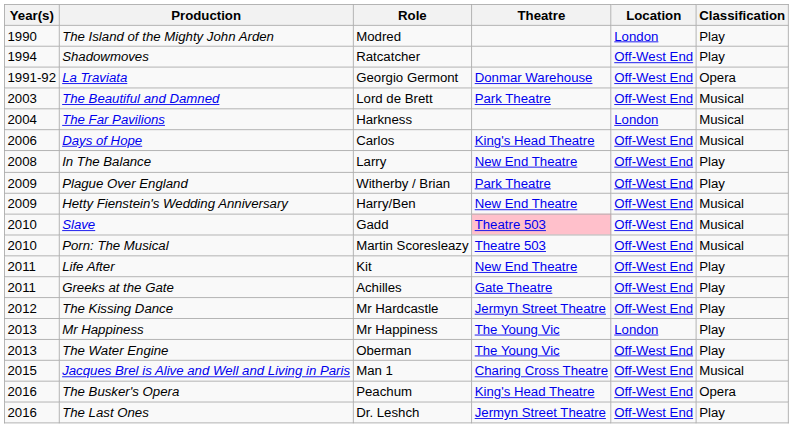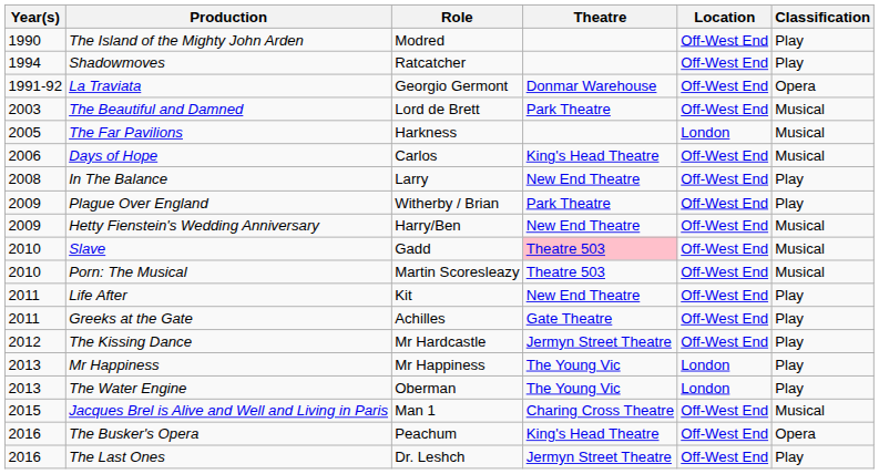 <table class="wikitable" style="text-align:left; font-size:95%">
 <tr>
 <th>Year(s)</th>
 <th>Production</th>
 <th>Role</th>
 <th>Theatre</th>
 <th>Location</th>
 <th>Classification</th>
 </tr>
 <tr>
 <td>1990</td>
 <td><em>The Island of the Mighty John Arden</em></td>
 <td>Modred</td>
 <td></td>
-<td><a href='#'>London</a></td>
+<td><a href='#'>Off-West End</a></td>
 <td>Play</td>
 </tr>
 <tr>
 <td>1994</td>
 <td><em>Shadowmoves</em></td>
 <td>Ratcatcher</td>
 <td></td>
 <td><a href='#'>Off-West End</a></td>
 <td>Play</td>
 </tr>
 <tr>
 <td>1991-92</td>
 <td><em><a href='#'>La Traviata</a></em></td>
 <td>Georgio Germont</td>
 <td><a href='#'>Donmar Warehouse</a></td>
 <td><a href='#'>Off-West End</a></td>
 <td>Opera</td>
 </tr>
 <tr>
 <td>2003</td>
 <td><em><a href='#'>The Beautiful and Damned</a></em></td>
 <td>Lord de Brett</td>
 <td><a href='#'>Park Theatre</a></td>
 <td><a href='#'>Off-West End</a></td>
 <td>Musical</td>
 </tr>
 <tr>
-<td>2004</td>
+<td>2005</td>
 <td><em><a href='#'>The Far Pavilions</a></em></td>
 <td>Harkness</td>
 <td></td>
 <td><a href='#'>London</a></td>
 <td>Musical</td>
 </tr>
 <tr>
 <td>2006</td>
 <td><em><a href='#'>Days of Hope</a></em></td>
 <td>Carlos</td>
 <td><a href='#'>King's Head Theatre</a></td>
 <td><a href='#'>Off-West End</a></td>
 <td>Musical</td>
 </tr>
 <tr>
 <td>2008</td>
 <td><em>In The Balance</em></td>
 <td>Larry</td>
 <td><a href='#'>New End Theatre</a></td>
 <td><a href='#'>Off-West End</a></td>
 <td>Play</td>
 </tr>
 <tr>
 <td>2009</td>
 <td><em>Plague Over England</em></td>
 <td>Witherby / Brian</td>
 <td><a href='#'>Park Theatre</a></td>
 <td><a href='#'>Off-West End</a></td>
 <td>Play</td>
 </tr>
 <tr>
 <td>2009</td>
 <td><em>Hetty Fienstein's Wedding Anniversary</em></td>
 <td>Harry/Ben</td>
 <td><a href='#'>New End Theatre</a></td>
 <td><a href='#'>Off-West End</a></td>
 <td>Musical</td>
 </tr>
 <tr>
 <td>2010</td>
 <td><em><a href='#'>Slave</a></em></td>
 <td>Gadd</td>
 <td style="background: pink;"><a href='#'>Theatre 503</a></td>
 <td><a href='#'>Off-West End</a></td>
 <td>Musical</td>
 </tr>
 <tr>
 <td>2010</td>
 <td><em>Porn: The Musical</em></td>
 <td>Martin Scoresleazy</td>
 <td><a href='#'>Theatre 503</a></td>
 <td><a href='#'>Off-West End</a></td>
 <td>Musical</td>
 </tr>
 <tr>
 <td>2011</td>
 <td><em>Life After</em></td>
 <td>Kit</td>
 <td><a href='#'>New End Theatre</a></td>
 <td><a href='#'>Off-West End</a></td>
 <td>Play</td>
 </tr>
 <tr>
 <td>2011</td>
 <td><em>Greeks at the Gate</em></td>
 <td>Achilles</td>
 <td><a href='#'>Gate Theatre</a></td>
 <td><a href='#'>Off-West End</a></td>
 <td>Play</td>
 </tr>
 <tr>
 <td>2012</td>
 <td><em>The Kissing Dance</em></td>
 <td>Mr Hardcastle</td>
 <td><a href='#'>Jermyn Street Theatre</a></td>
 <td><a href='#'>Off-West End</a></td>
 <td>Play</td>
 </tr>
 <tr>
 <td>2013</td>
 <td><em>Mr Happiness</em></td>
 <td>Mr Happiness</td>
 <td><a href='#'>The Young Vic</a></td>
 <td><a href='#'>London</a></td>
 <td>Play</td>
 </tr>
 <tr>
 <td>2013</td>
 <td><em>The Water Engine</em></td>
 <td>Oberman</td>
 <td><a href='#'>The Young Vic</a></td>
-<td><a href='#'>Off-West End</a></td>
+<td><a href='#'>London</a></td>
 <td>Play</td>
 </tr>
 <tr>
 <td>2015</td>
 <td><em><a href='#'>Jacques Brel is Alive and Well and Living in Paris</a></em></td>
 <td>Man 1</td>
 <td><a href='#'>Charing Cross Theatre</a></td>
 <td><a href='#'>Off-West End</a></td>
 <td>Musical</td>
 </tr>
 <tr>
 <td>2016</td>
 <td><em>The Busker's Opera</em></td>
 <td>Peachum</td>
 <td><a href='#'>King's Head Theatre</a></td>
 <td><a href='#'>Off-West End</a></td>
 <td>Opera</td>
 </tr>
 <tr>
 <td>2016</td>
 <td><em>The Last Ones</em></td>
 <td>Dr. Leshch</td>
 <td><a href='#'>Jermyn Street Theatre</a></td>
 <td><a href='#'>Off-West End</a></td>
 <td>Play</td>
 </tr>
 </table>
